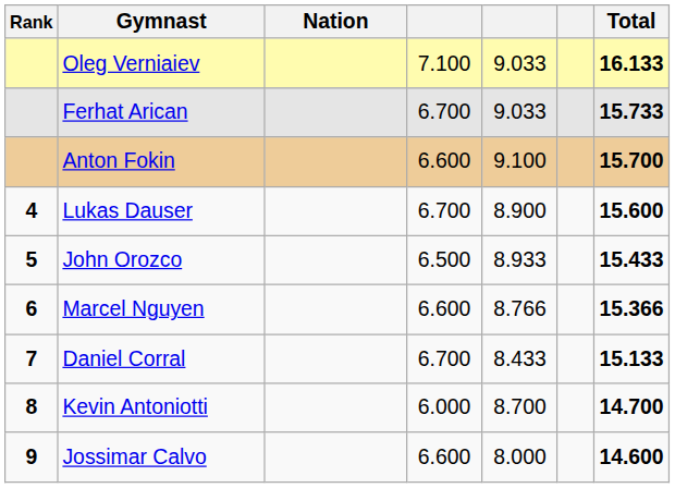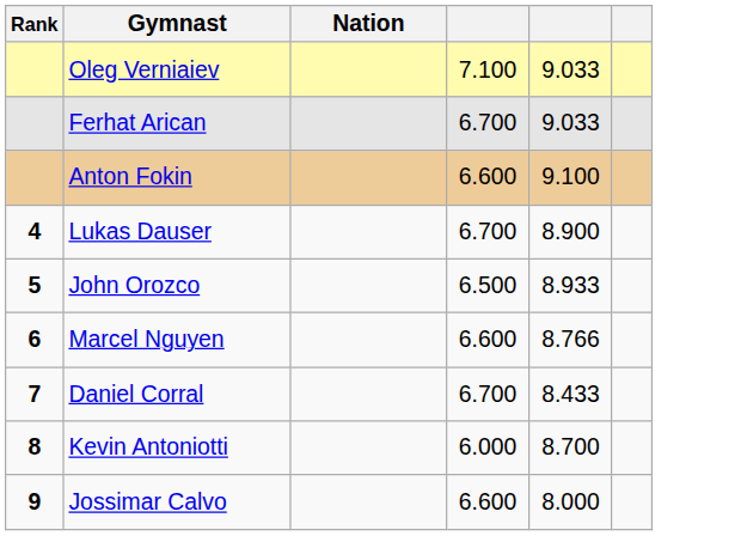 <table class="wikitable sortable" style="text-align:center;">
 <tr>
 <th scope="col" style="width:15px;"><small>Rank</small></th>
 <th scope="col" style="width:150px;">Gymnast</th>
 <th scope="col" style="width:100px;">Nation</th>
 <th scope="col" style="width:50px;"><small></small></th>
 <th scope="col" style="width:50px;"><small></small></th>
 <th scope="col" style="width:20px;"><small></small></th>
-<th scope="col" style="width:50px;">Total</th>
 </tr>
 <tr style="background:#fffcaf;">
 <td scope="row" style="text-align:center"><strong></strong></td>
 <td style="height:30px; text-align:left;"><a href='#'>Oleg Verniaiev</a></td>
 <td style="text-align:left;"></td>
 <td>7.100</td>
 <td>9.033</td>
 <td></td>
-<td><strong>16.133</strong></td>
 </tr>
 <tr style="background:#e5e5e5;">
 <td scope="row" style="text-align:center"><strong></strong></td>
 <td style="height:30px; text-align:left;"><a href='#'>Ferhat Arican</a></td>
 <td style="text-align:left;"></td>
 <td>6.700</td>
 <td>9.033</td>
 <td></td>
-<td><strong>15.733</strong></td>
 </tr>
 <tr style="background:#ec9;">
 <td scope="row" style="text-align:center"><strong></strong></td>
 <td style="height:30px; text-align:left;"><a href='#'>Anton Fokin</a></td>
 <td style="text-align:left;"></td>
 <td>6.600</td>
 <td>9.100</td>
 <td></td>
-<td><strong>15.700</strong></td>
 </tr>
 <tr>
 <td scope="row" style="text-align:center"><strong>4</strong></td>
 <td style="height:30px; text-align:left;"><a href='#'>Lukas Dauser</a></td>
 <td style="text-align:left;"></td>
 <td>6.700</td>
 <td>8.900</td>
 <td></td>
-<td><strong>15.600</strong></td>
 </tr>
 <tr>
 <td scope="row" style="text-align:center"><strong>5</strong></td>
 <td style="height:30px; text-align:left;"><a href='#'>John Orozco</a></td>
 <td style="text-align:left;"></td>
 <td>6.500</td>
 <td>8.933</td>
 <td></td>
-<td><strong>15.433</strong></td>
 </tr>
 <tr>
 <td scope="row" style="text-align:center"><strong>6</strong></td>
 <td style="height:30px; text-align:left;"><a href='#'>Marcel Nguyen</a></td>
 <td style="text-align:left;"></td>
 <td>6.600</td>
 <td>8.766</td>
 <td></td>
-<td><strong>15.366</strong></td>
 </tr>
 <tr>
 <td scope="row" style="text-align:center"><strong>7</strong></td>
 <td style="height:30px; text-align:left;"><a href='#'>Daniel Corral</a></td>
 <td style="text-align:left;"></td>
 <td>6.700</td>
 <td>8.433</td>
 <td></td>
-<td><strong>15.133</strong></td>
 </tr>
 <tr>
 <td scope="row" style="text-align:center"><strong>8</strong></td>
 <td style="height:30px; text-align:left;"><a href='#'>Kevin Antoniotti</a></td>
 <td style="text-align:left;"></td>
 <td>6.000</td>
 <td>8.700</td>
 <td></td>
-<td><strong>14.700</strong></td>
 </tr>
 <tr>
 <td scope="row" style="text-align:center"><strong>9</strong></td>
 <td style="height:30px; text-align:left;"><a href='#'>Jossimar Calvo</a></td>
 <td style="text-align:left;"></td>
 <td>6.600</td>
 <td>8.000</td>
 <td></td>
-<td><strong>14.600</strong></td>
 </tr>
 </table>
